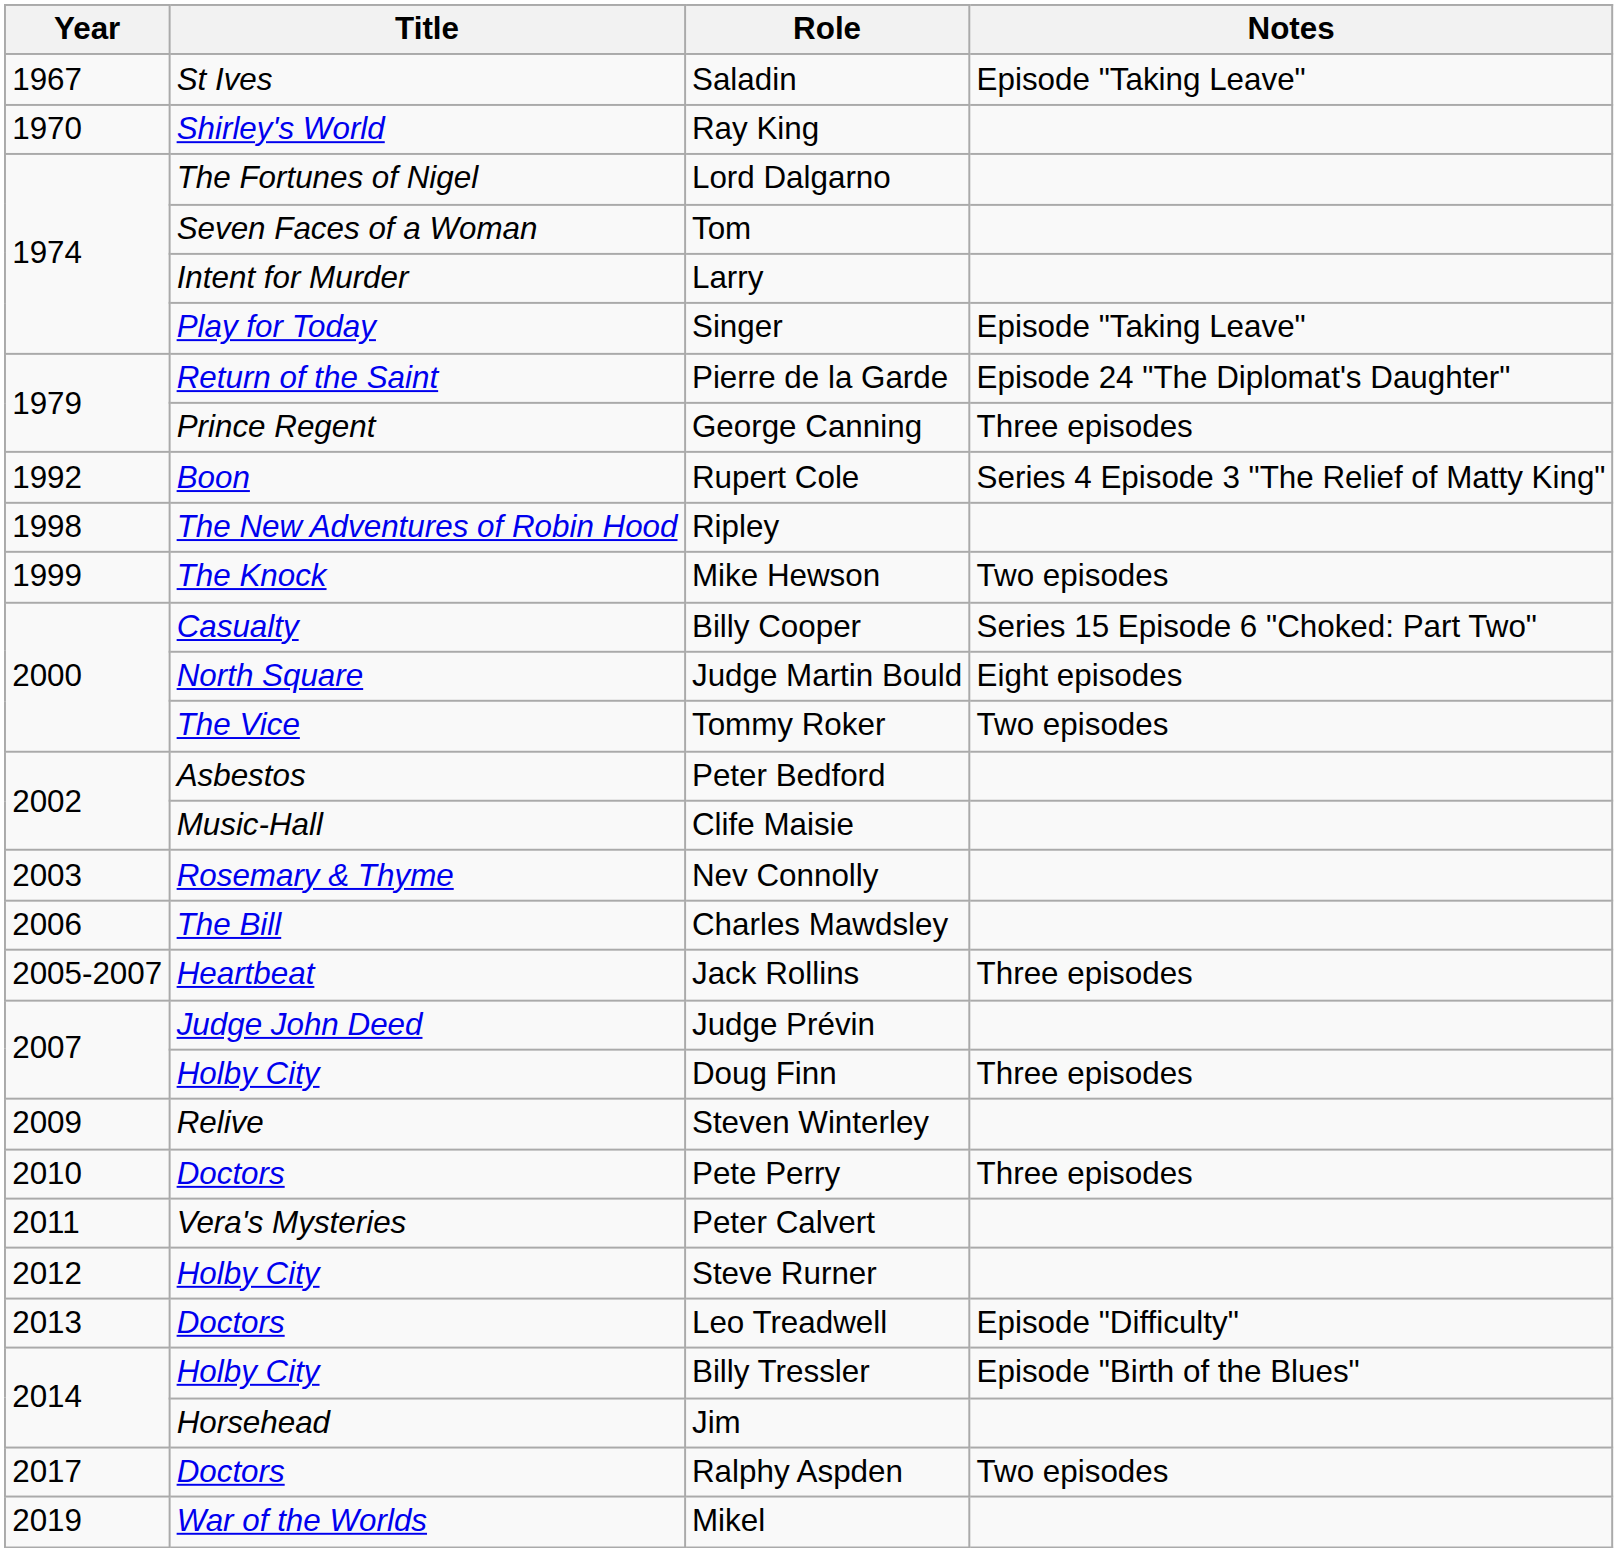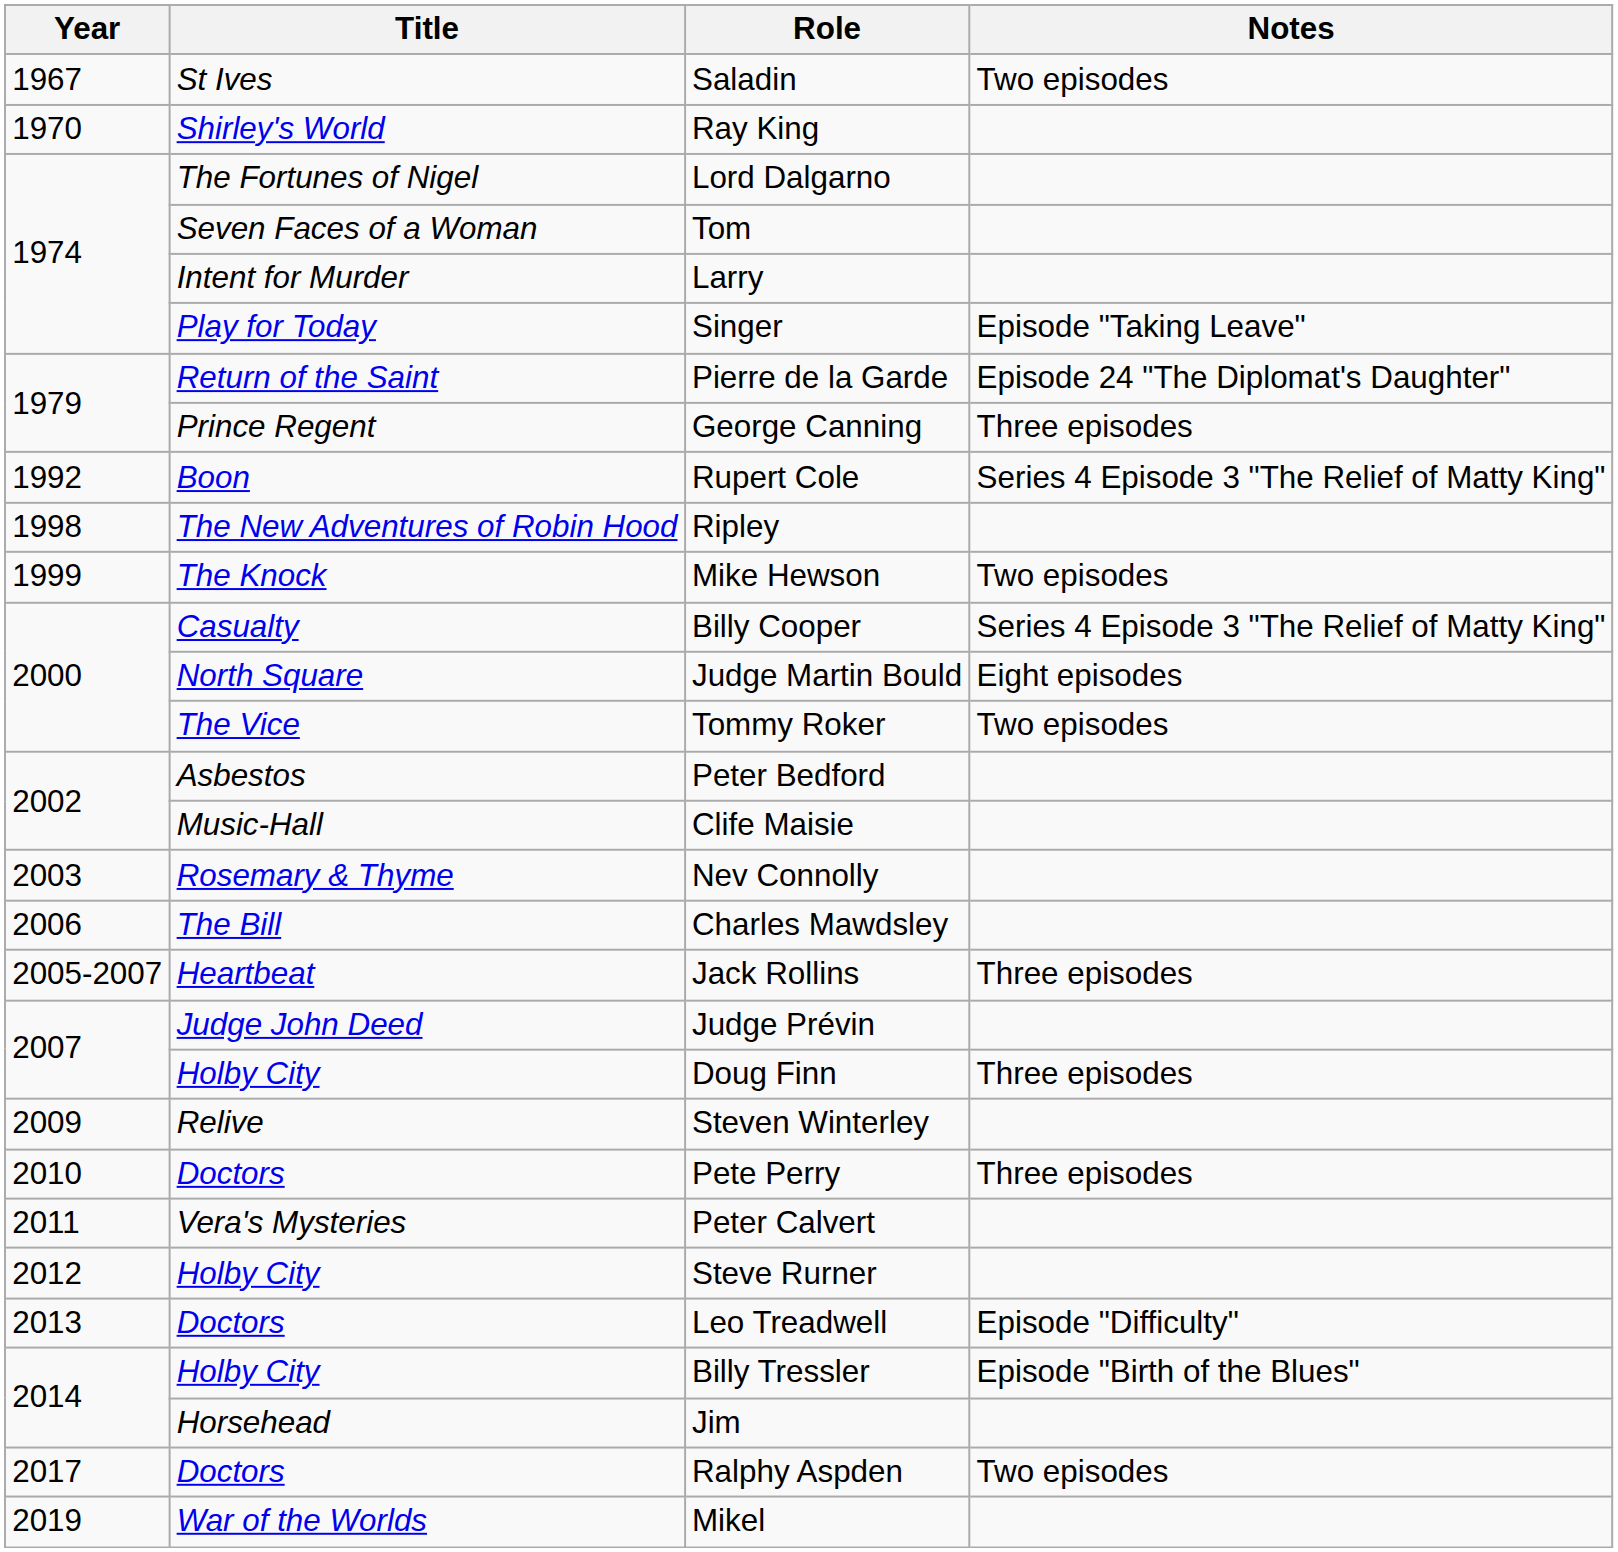 <table class="wikitable">
 <tr>
 <th>Year</th>
 <th>Title</th>
 <th>Role</th>
 <th>Notes</th>
 </tr>
 <tr>
 <td>1967</td>
 <td><em>St Ives</em></td>
 <td>Saladin</td>
-<td>Episode "Taking Leave"</td>
+<td>Two episodes</td>
 </tr>
 <tr>
 <td>1970</td>
 <td><em><a href='#'>Shirley's World</a></em></td>
 <td>Ray King</td>
 <td></td>
 </tr>
 <tr>
 <td rowspan="4">1974</td>
 <td><em>The Fortunes of Nigel</em></td>
 <td>Lord Dalgarno</td>
 <td></td>
 </tr>
 <tr>
 <td><em>Seven Faces of a Woman</em></td>
 <td>Tom</td>
 <td></td>
 </tr>
 <tr>
 <td><em>Intent for Murder</em></td>
 <td>Larry</td>
 <td></td>
 </tr>
 <tr>
 <td><em><a href='#'>Play for Today</a></em></td>
 <td>Singer</td>
 <td>Episode "Taking Leave"</td>
 </tr>
 <tr>
 <td rowspan="2">1979</td>
 <td><em><a href='#'>Return of the Saint</a></em></td>
 <td>Pierre de la Garde</td>
 <td>Episode 24 "The Diplomat's Daughter"</td>
 </tr>
 <tr>
 <td><em>Prince Regent</em></td>
 <td>George Canning</td>
 <td>Three episodes</td>
 </tr>
 <tr>
 <td>1992</td>
 <td><em><a href='#'>Boon</a></em></td>
 <td>Rupert Cole</td>
 <td>Series 4 Episode 3 "The Relief of Matty King"</td>
 </tr>
 <tr>
 <td>1998</td>
 <td><em><a href='#'>The New Adventures of Robin Hood</a></em></td>
 <td>Ripley</td>
 <td></td>
 </tr>
 <tr>
 <td>1999</td>
 <td><em><a href='#'>The Knock</a></em></td>
 <td>Mike Hewson</td>
 <td>Two episodes</td>
 </tr>
 <tr>
 <td rowspan="3">2000</td>
 <td><em><a href='#'>Casualty</a></em></td>
 <td>Billy Cooper</td>
-<td>Series 15 Episode 6  "Choked: Part Two"</td>
+<td>Series 4 Episode 3 "The Relief of Matty King"</td>
 </tr>
 <tr>
 <td><em><a href='#'>North Square</a></em></td>
 <td>Judge Martin Bould</td>
 <td>Eight episodes</td>
 </tr>
 <tr>
 <td><em><a href='#'>The Vice</a></em></td>
 <td>Tommy Roker</td>
 <td>Two episodes</td>
 </tr>
 <tr>
 <td rowspan="2">2002</td>
 <td><em>Asbestos</em></td>
 <td>Peter Bedford</td>
 <td></td>
 </tr>
 <tr>
 <td><em>Music-Hall</em></td>
 <td>Clife Maisie</td>
 <td></td>
 </tr>
 <tr>
 <td>2003</td>
 <td><em><a href='#'>Rosemary & Thyme</a></em></td>
 <td>Nev Connolly</td>
 <td></td>
 </tr>
 <tr>
 <td>2006</td>
 <td><em><a href='#'>The Bill</a></em></td>
 <td>Charles Mawdsley</td>
 <td></td>
 </tr>
 <tr>
 <td>2005-2007</td>
 <td><em><a href='#'>Heartbeat</a></em></td>
 <td>Jack Rollins</td>
 <td>Three episodes</td>
 </tr>
 <tr>
 <td rowspan="2">2007</td>
 <td><em><a href='#'>Judge John Deed</a></em></td>
 <td>Judge Prévin</td>
 <td></td>
 </tr>
 <tr>
 <td><em><a href='#'>Holby City</a></em></td>
 <td>Doug Finn</td>
 <td>Three episodes</td>
 </tr>
 <tr>
 <td>2009</td>
 <td><em>Relive</em></td>
 <td>Steven Winterley</td>
 <td></td>
 </tr>
 <tr>
 <td>2010</td>
 <td><em><a href='#'>Doctors</a></em></td>
 <td>Pete Perry</td>
 <td>Three episodes</td>
 </tr>
 <tr>
 <td>2011</td>
 <td><em>Vera's Mysteries</em></td>
 <td>Peter Calvert</td>
 <td></td>
 </tr>
 <tr>
 <td>2012</td>
 <td><em><a href='#'>Holby City</a></em></td>
 <td>Steve Rurner</td>
 <td></td>
 </tr>
 <tr>
 <td>2013</td>
 <td><em><a href='#'>Doctors</a></em></td>
 <td>Leo Treadwell</td>
 <td>Episode "Difficulty"</td>
 </tr>
 <tr>
 <td rowspan="2">2014</td>
 <td><em><a href='#'>Holby City</a></em></td>
 <td>Billy Tressler</td>
 <td>Episode "Birth of the Blues"</td>
 </tr>
 <tr>
 <td><em>Horsehead</em></td>
 <td>Jim</td>
 <td></td>
 </tr>
 <tr>
 <td>2017</td>
 <td><em><a href='#'>Doctors</a></em></td>
 <td>Ralphy Aspden</td>
 <td>Two episodes</td>
 </tr>
 <tr>
 <td>2019</td>
 <td><em><a href='#'>War of the Worlds</a></em></td>
 <td>Mikel</td>
 <td></td>
 </tr>
 </table>
